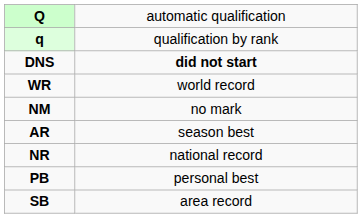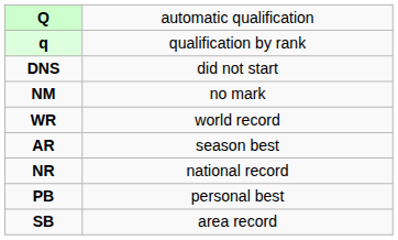 <table class="wikitable" style=" text-align:center; font-size:110%;" width="35%">
 <tr>
 <td bgcolor="ccffcc"><strong>Q</strong></td>
 <td>automatic qualification</td>
 </tr>
 <tr>
 <td bgcolor="ddffdd"><strong>q</strong></td>
 <td>qualification by rank</td>
 </tr>
 <tr>
 <td><strong>DNS</strong></td>
-<td><strong>did not start</strong></td>
+<td>did not start</td>
+</tr>
+<tr>
+<td><strong>NM</strong></td>
+<td>no mark</td>
 </tr>
 <tr>
 <td><strong>WR</strong></td>
 <td>world record</td>
-</tr>
-<tr>
-<td><strong>NM</strong></td>
-<td>no mark</td>
 </tr>
 <tr>
 <td><strong>AR</strong></td>
 <td>season best</td>
 </tr>
 <tr>
 <td><strong>NR</strong></td>
 <td>national record</td>
 </tr>
 <tr>
 <td><strong>PB</strong></td>
 <td>personal best</td>
 </tr>
 <tr>
 <td><strong>SB</strong></td>
 <td>area record</td>
 </tr>
 </table>
